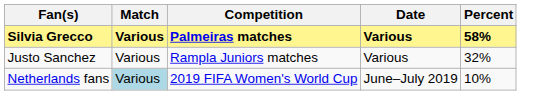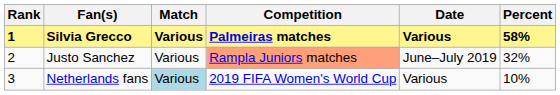 <table class="wikitable">
 <tr>
+<th>Rank</th>
 <th>Fan(s)</th>
 <th>Match</th>
 <th>Competition</th>
 <th>Date</th>
 <th>Percent</th>
 </tr>
 <tr style="background-color: #FFF68F; font-weight: bold;">
+<td>1</td>
 <td>Silvia Grecco</td>
 <td>Various</td>
 <td><a href='#'>Palmeiras</a> matches</td>
 <td>Various</td>
 <td>58%</td>
 </tr>
 <tr>
+<td>2</td>
 <td>Justo Sanchez</td>
 <td>Various</td>
-<td><a href='#'>Rampla Juniors</a> matches</td>
-<td>Various</td>
+<td style="background: lightsalmon;"><a href='#'>Rampla Juniors</a> matches</td>
+<td>June–July 2019</td>
 <td>32%</td>
 </tr>
 <tr>
+<td>3</td>
 <td><a href='#'>Netherlands</a> fans</td>
 <td style="background: lightblue;">Various</td>
 <td><a href='#'>2019 FIFA Women's World Cup</a></td>
-<td>June–July 2019</td>
+<td>Various</td>
 <td>10%</td>
 </tr>
 </table>
